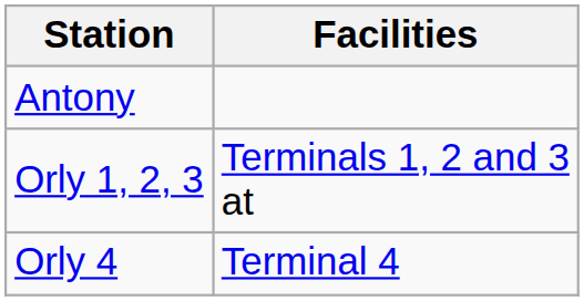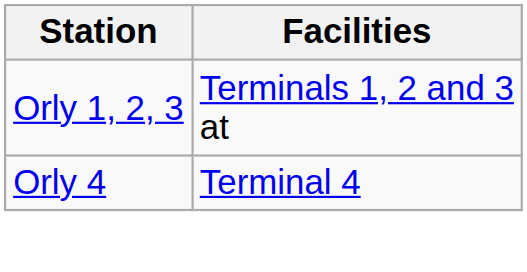 <table class=wikitable>
 <tr>
 <th>Station</th>
 <th>Facilities</th>
-</tr>
-<tr>
-<td><a href='#'>Antony</a></td>
-<td></td>
 </tr>
 <tr>
 <td><a href='#'>Orly 1, 2, 3</a></td>
 <td><a href='#'>Terminals 1, 2 and 3</a><br> at </td>
 </tr>
 <tr>
 <td><a href='#'>Orly 4</a></td>
 <td><a href='#'>Terminal 4</a><br></td>
 </tr>
 </table>
